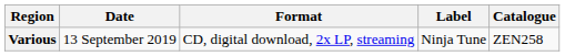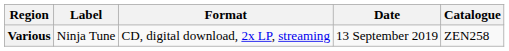 <table class="wikitable plainrowheaders">
 <tr>
 <th scope="col">Region</th>
+<th scope="col">Label</th>
+<th scope="col">Format</th>
 <th scope="col">Date</th>
-<th scope="col">Format</th>
-<th scope="col">Label</th>
 <th scope="col">Catalogue</th>
 </tr>
 <tr>
 <th scope="row">Various</th>
+<td>Ninja Tune</td>
+<td>CD, digital download, <a href='#'>2x LP</a>, <a href='#'>streaming</a></td>
 <td>13 September 2019</td>
-<td>CD, digital download, <a href='#'>2x LP</a>, <a href='#'>streaming</a></td>
-<td>Ninja Tune</td>
 <td>ZEN258</td>
 </tr>
 </table>
